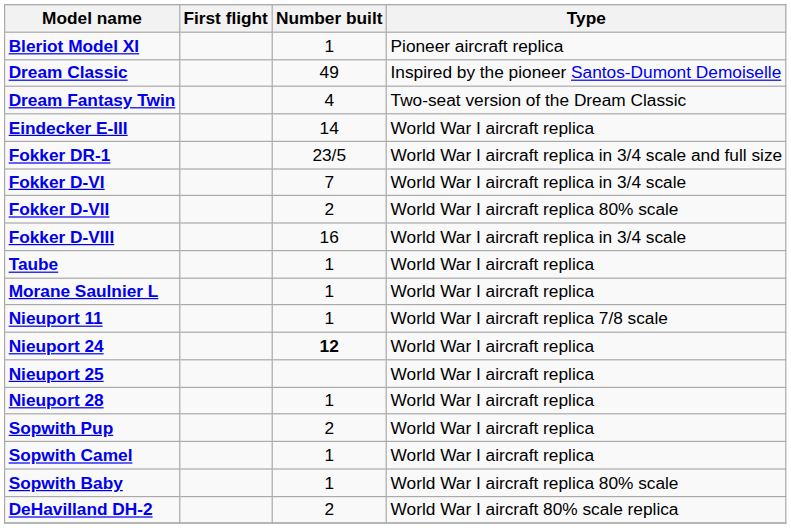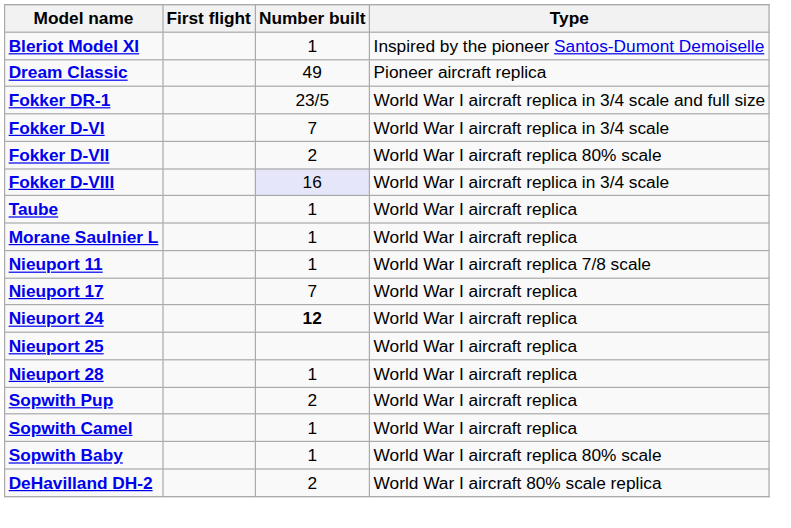 <table class="wikitable" align=center style="font-size:90%;">
 <tr>
 </tr>
 <tr style="background:#efefef;">
 <th>Model name</th>
 <th>First flight</th>
 <th>Number built</th>
 <th>Type</th>
 </tr>
 <tr>
 <td align=left><strong><a href='#'>Bleriot Model XI</a></strong></td>
 <td align=center></td>
 <td align=center>1</td>
-<td align=left>Pioneer aircraft replica</td>
+<td align=left>Inspired by the pioneer <a href='#'>Santos-Dumont Demoiselle</a></td>
 </tr>
 <tr>
 <td align=left><strong><a href='#'>Dream Classic</a></strong></td>
 <td align=center></td>
 <td align=center>49</td>
-<td align=left>Inspired by the pioneer <a href='#'>Santos-Dumont Demoiselle</a></td>
-</tr>
-<tr>
-<td align=left><strong><a href='#'>Dream Fantasy Twin</a></strong></td>
-<td align=center></td>
-<td align=center>4</td>
-<td align=left>Two-seat version of the Dream Classic</td>
-</tr>
-<tr>
-<td align=left><strong><a href='#'>Eindecker E-III</a></strong></td>
-<td align=center></td>
-<td align=center>14</td>
-<td align=left>World War I aircraft replica</td>
+<td align=left>Pioneer aircraft replica</td>
 </tr>
 <tr>
 <td align=left><strong><a href='#'>Fokker DR-1</a></strong></td>
 <td align=center></td>
 <td align=center>23/5</td>
 <td align=left>World War I aircraft replica in 3/4 scale and full size</td>
 </tr>
 <tr>
 <td align=left><strong><a href='#'>Fokker D-VI</a></strong></td>
 <td align=center></td>
 <td align=center>7</td>
 <td align=left>World War I aircraft replica in 3/4 scale</td>
 </tr>
 <tr>
 <td align=left><strong><a href='#'>Fokker D-VII</a></strong></td>
 <td align=center></td>
 <td align=center>2</td>
 <td align=left>World War I aircraft replica 80% scale</td>
 </tr>
 <tr>
 <td align=left><strong><a href='#'>Fokker D-VIII</a></strong></td>
 <td align=center></td>
-<td align=center>16</td>
+<td align=center style="background: lavender;">16</td>
 <td align=left>World War I aircraft replica in 3/4 scale</td>
 </tr>
 <tr>
 <td align=left><strong><a href='#'>Taube</a></strong></td>
 <td align=center></td>
 <td align=center>1</td>
 <td align=left>World War I aircraft replica</td>
 </tr>
 <tr>
 <td align=left><strong><a href='#'>Morane Saulnier L</a></strong></td>
 <td align=center></td>
 <td align=center>1</td>
 <td align=left>World War I aircraft replica</td>
 </tr>
 <tr>
 <td align=left><strong><a href='#'>Nieuport 11</a></strong></td>
 <td align=center></td>
 <td align=center>1</td>
 <td align=left>World War I aircraft replica 7/8 scale</td>
+</tr>
+<tr>
+<td align=left><strong><a href='#'>Nieuport 17</a></strong></td>
+<td align=center></td>
+<td align=center>7</td>
+<td align=left>World War I aircraft replica</td>
 </tr>
 <tr>
 <td align=left><strong><a href='#'>Nieuport 24</a></strong></td>
 <td align=center></td>
 <td align=center><strong>12</strong></td>
 <td align=left>World War I aircraft replica</td>
 </tr>
 <tr>
 <td align=left><strong><a href='#'>Nieuport 25</a></strong></td>
 <td align=center></td>
 <td align=center></td>
 <td align=left>World War I aircraft replica</td>
 </tr>
 <tr>
 <td align=left><strong><a href='#'>Nieuport 28</a></strong></td>
 <td align=center></td>
 <td align=center>1</td>
 <td align=left>World War I aircraft replica</td>
 </tr>
 <tr>
 <td align=left><strong><a href='#'>Sopwith Pup</a></strong></td>
 <td align=center></td>
 <td align=center>2</td>
 <td align=left>World War I aircraft replica</td>
 </tr>
 <tr>
 <td align=left><strong><a href='#'>Sopwith Camel</a></strong></td>
 <td align=center></td>
 <td align=center>1</td>
 <td align=left>World War I aircraft replica</td>
 </tr>
 <tr>
 <td align=left><strong><a href='#'>Sopwith Baby</a></strong></td>
 <td align=center></td>
 <td align=center>1</td>
 <td align=left>World War I aircraft replica 80% scale</td>
 </tr>
 <tr>
 <td align=left><strong><a href='#'>DeHavilland DH-2</a></strong></td>
 <td align=center></td>
 <td align=center>2</td>
 <td align=left>World War I aircraft 80% scale replica</td>
 </tr>
 <tr>
 </tr>
 </table>
